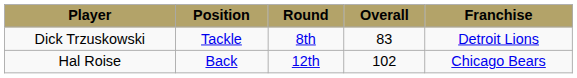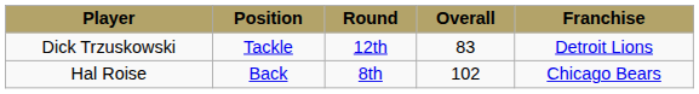 <table class="wikitable" width="50%">
 <tr align="center"  style="background:#B3A369;color:black;">
 <td><strong>Player</strong></td>
 <td><strong>Position</strong></td>
 <td><strong>Round</strong></td>
 <td><strong>Overall</strong></td>
 <td><strong>Franchise</strong></td>
 </tr>
 <tr align="center" bgcolor="">
 <td>Dick Trzuskowski</td>
 <td><a href='#'>Tackle</a></td>
-<td><a href='#'>8th</a></td>
+<td><a href='#'>12th</a></td>
 <td>83</td>
 <td><a href='#'>Detroit Lions</a></td>
 </tr>
 <tr align="center" bgcolor="">
 <td>Hal Roise</td>
 <td><a href='#'>Back</a></td>
-<td><a href='#'>12th</a></td>
+<td><a href='#'>8th</a></td>
 <td>102</td>
 <td><a href='#'>Chicago Bears</a></td>
 </tr>
 </table>
